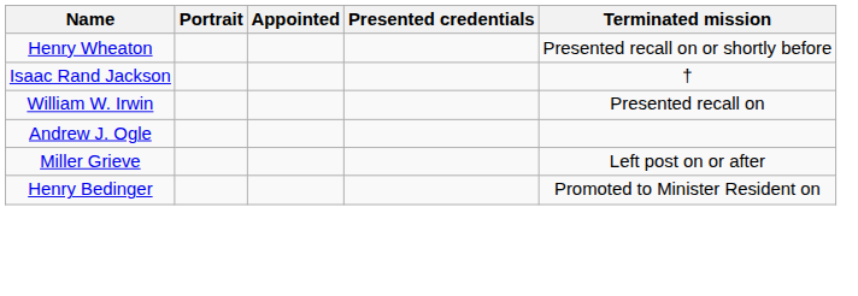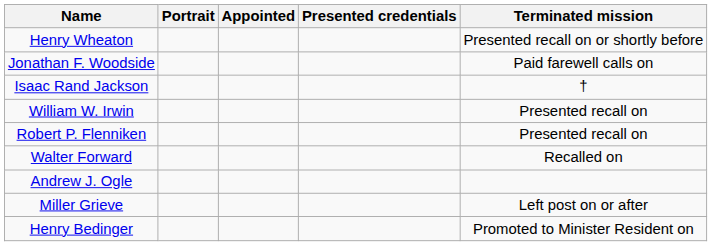 <table class = "wikitable" | style = "text-align:center;">
 <tr>
 <th>Name</th>
 <th>Portrait</th>
 <th>Appointed</th>
 <th>Presented credentials</th>
 <th class = date>Terminated mission</th>
 </tr>
 <tr>
 <td><a href='#'>Henry Wheaton</a></td>
 <td></td>
 <td></td>
 <td></td>
 <td>Presented recall on or shortly before </td>
 </tr>
 <tr>
+<td><a href='#'>Jonathan F. Woodside</a></td>
+<td></td>
+<td></td>
+<td></td>
+<td>Paid farewell calls on </td>
+</tr>
+<tr>
 <td><a href='#'>Isaac Rand Jackson</a></td>
 <td></td>
 <td></td>
 <td></td>
 <td> †</td>
 </tr>
 <tr>
 <td><a href='#'>William W. Irwin</a></td>
 <td></td>
 <td></td>
 <td></td>
 <td>Presented recall on </td>
+</tr>
+<tr>
+<td><a href='#'>Robert P. Flenniken</a></td>
+<td></td>
+<td></td>
+<td></td>
+<td>Presented recall on </td>
+</tr>
+<tr>
+<td><a href='#'>Walter Forward</a></td>
+<td></td>
+<td></td>
+<td></td>
+<td>Recalled on </td>
 </tr>
 <tr>
 <td><a href='#'>Andrew J. Ogle</a></td>
 <td></td>
 <td></td>
 <td></td>
 <td></td>
 </tr>
 <tr>
 <td><a href='#'>Miller Grieve</a></td>
 <td></td>
 <td></td>
 <td></td>
 <td>Left post on or after </td>
 </tr>
 <tr>
 <td><a href='#'>Henry Bedinger</a></td>
 <td></td>
 <td></td>
 <td></td>
 <td>Promoted to Minister Resident on </td>
 </tr>
 </table>
